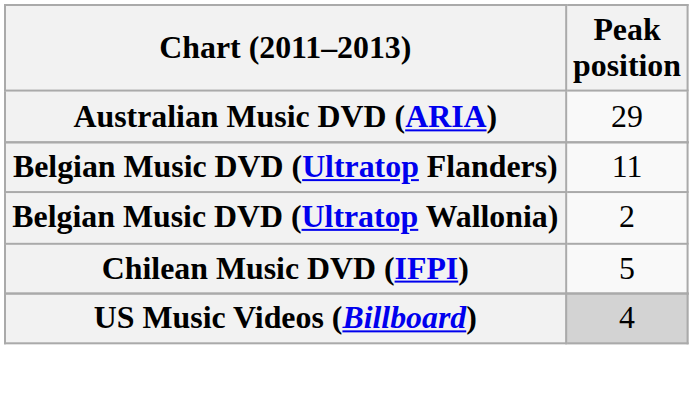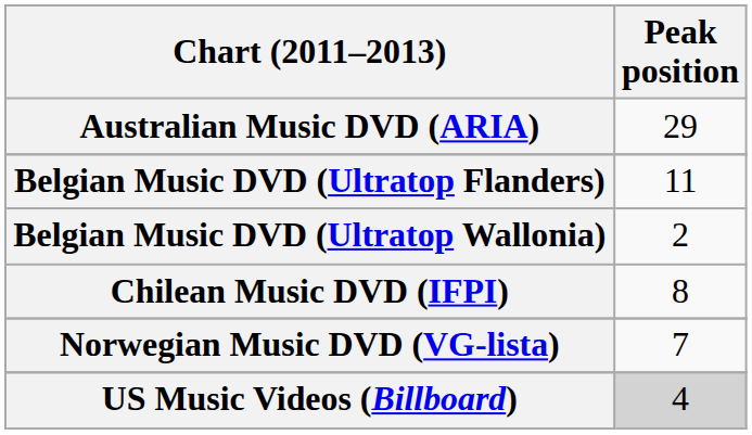 <table class="wikitable sortable plainrowheaders" style="text-align:center">
 <tr>
 <th scope="col">Chart (2011–2013)</th>
 <th scope="col">Peak<br>position</th>
 </tr>
 <tr>
 <th scope="row">Australian Music DVD (<a href='#'>ARIA</a>)</th>
 <td>29</td>
 </tr>
 <tr>
 </tr>
 <tr>
 <th scope="row">Belgian Music DVD (<a href='#'>Ultratop</a> Flanders)</th>
 <td>11</td>
 </tr>
 <tr>
 <th scope="row">Belgian Music DVD (<a href='#'>Ultratop</a> Wallonia)</th>
 <td>2</td>
 </tr>
 <tr>
 <th scope="row">Chilean Music DVD (<a href='#'>IFPI</a>)</th>
-<td>5</td>
+<td>8</td>
 </tr>
 <tr>
 </tr>
 <tr>
 </tr>
 <tr>
 </tr>
 <tr>
+</tr>
+<tr>
+<th scope="row">Norwegian Music DVD (<a href='#'>VG-lista</a>)</th>
+<td>7</td>
 </tr>
 <tr>
 </tr>
 <tr>
 </tr>
 <tr>
 </tr>
 <tr>
 <th scope="row">US Music Videos (<a href='#'><em>Billboard</em></a>)</th>
 <td style="background: lightgrey;">4</td>
 </tr>
 </table>
